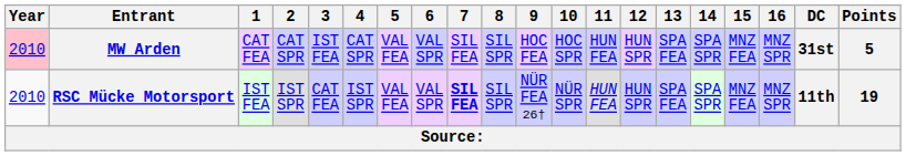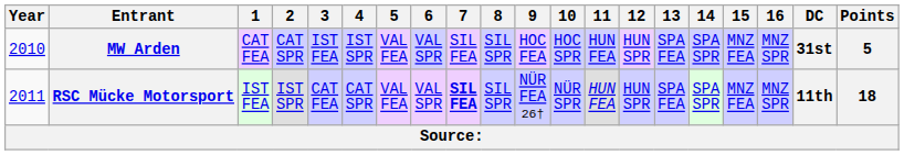 <table class="wikitable" style="text-align:center; font-size:85%">
 <tr>
 <th>Year</th>
 <th>Entrant</th>
 <th>1</th>
 <th>2</th>
 <th>3</th>
 <th>4</th>
 <th>5</th>
 <th>6</th>
 <th>7</th>
 <th>8</th>
 <th>9</th>
 <th>10</th>
 <th>11</th>
 <th>12</th>
 <th>13</th>
 <th>14</th>
 <th>15</th>
 <th>16</th>
 <th>DC</th>
 <th>Points</th>
 </tr>
 <tr>
-<td style="background: pink;"><a href='#'>2010</a></td>
+<td><a href='#'>2010</a></td>
 <th nowrap><a href='#'>MW Arden</a></th>
 <td style="background:#EFCFFF;"><a href='#'>CAT<br>FEA</a><br></td>
 <td style="background:#CFCFFF;"><a href='#'>CAT<br>SPR</a><br></td>
 <td style="background:#CFCFFF;"><a href='#'>IST<br>FEA</a><br></td>
-<td style="background:#cfcfff;"><a href='#'>CAT<br>SPR</a><br></td>
+<td style="background:#CFCFFF;"><a href='#'>IST<br>SPR</a><br></td>
 <td style="background:#EFCFFF;"><a href='#'>VAL<br>FEA</a><br></td>
 <td style="background:#CFCFFF;"><a href='#'>VAL<br>SPR</a><br></td>
 <td style="background:#EFCFFF;"><a href='#'>SIL<br>FEA</a><br></td>
 <td style="background:#CFCFFF;"><a href='#'>SIL<br>SPR</a><br></td>
 <td style="background:#EFCFFF;"><a href='#'>HOC<br>FEA</a><br></td>
 <td style="background:#CFCFFF;"><a href='#'>HOC<br>SPR</a><br></td>
 <td style="background:#CFCFFF;"><a href='#'>HUN<br>FEA</a><br></td>
 <td style="background:#EFCFFF;"><a href='#'>HUN<br>SPR</a><br></td>
 <td style="background:#CFCFFF;"><a href='#'>SPA<br>FEA</a><br></td>
 <td style="background:#CFCFFF;"><a href='#'>SPA<br>SPR</a><br></td>
 <td style="background:#CFCFFF;"><a href='#'>MNZ<br>FEA</a><br></td>
 <td style="background:#CFCFFF;"><a href='#'>MNZ<br>SPR</a><br></td>
 <th>31st</th>
 <th>5</th>
 </tr>
 <tr>
-<td><a href='#'>2010</a></td>
+<td><a href='#'>2011</a></td>
 <th nowrap><a href='#'>RSC Mücke Motorsport</a></th>
 <td style="background:#DFFFDF;"><a href='#'>IST<br>FEA</a><br></td>
 <td style="background:#dfdfdf;"><a href='#'>IST<br>SPR</a><br></td>
 <td style="background:#cfcfff;"><a href='#'>CAT<br>FEA</a><br></td>
-<td style="background:#CFCFFF;"><a href='#'>IST<br>SPR</a><br></td>
+<td style="background:#cfcfff;"><a href='#'>CAT<br>SPR</a><br></td>
 <td style="background:#efcfff;"><a href='#'>VAL<br>FEA</a><br></td>
 <td style="background:#efcfff;"><a href='#'>VAL<br>SPR</a><br></td>
 <td style="background:#efcfff;"><strong><a href='#'>SIL<br>FEA</a><br></strong></td>
 <td style="background:#cfcfff;"><a href='#'>SIL<br>SPR</a><br></td>
 <td style="background:#cfcfff;"><a href='#'>NÜR<br>FEA</a><br><small>26†</small></td>
 <td style="background:#cfcfff;"><a href='#'>NÜR<br>SPR</a><br></td>
 <td style="background:#dfdfdf;"><em><a href='#'>HUN<br>FEA</a></em><br></td>
 <td style="background:#cfcfff;"><a href='#'>HUN<br>SPR</a><br></td>
 <td style="background:#cfcfff;"><a href='#'>SPA<br>FEA</a><br></td>
 <td style="background:#DFFFDF;"><a href='#'>SPA<br>SPR</a><br></td>
 <td style="background:#cfcfff;"><a href='#'>MNZ<br>FEA</a><br></td>
 <td style="background:#cfcfff;"><a href='#'>MNZ<br>SPR</a><br></td>
 <th>11th</th>
-<th>19</th>
+<th>18</th>
 </tr>
 <tr>
 <th colspan="20">Source:</th>
 </tr>
 </table>
